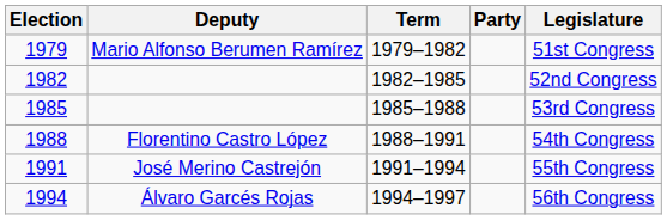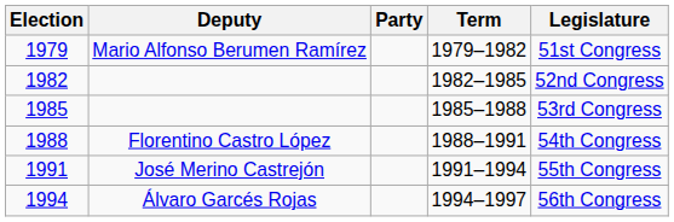 <table class="wikitable sortable" style="text-align: center">
 <tr>
 <th>Election</th>
 <th class="unsortable">Deputy</th>
+<th class="unsortable">Party</th>
 <th class="unsortable">Term</th>
-<th class="unsortable">Party</th>
 <th class="unsortable">Legislature</th>
 </tr>
 <tr>
 <td><a href='#'>1979</a></td>
 <td><a href='#'>Mario Alfonso Berumen Ramírez</a></td>
+<td></td>
 <td>1979–1982</td>
-<td></td>
 <td><a href='#'>51st Congress</a></td>
 </tr>
 <tr>
 <td><a href='#'>1982</a></td>
 <td></td>
+<td></td>
 <td>1982–1985</td>
-<td></td>
 <td><a href='#'>52nd Congress</a></td>
 </tr>
 <tr>
 <td><a href='#'>1985</a></td>
 <td></td>
+<td></td>
 <td>1985–1988</td>
-<td></td>
 <td><a href='#'>53rd Congress</a></td>
 </tr>
 <tr>
 <td><a href='#'>1988</a></td>
 <td><a href='#'>Florentino Castro López</a></td>
+<td></td>
 <td>1988–1991</td>
-<td></td>
 <td><a href='#'>54th Congress</a></td>
 </tr>
 <tr>
 <td><a href='#'>1991</a></td>
 <td><a href='#'>José Merino Castrejón</a></td>
+<td></td>
 <td>1991–1994</td>
-<td></td>
 <td><a href='#'>55th Congress</a></td>
 </tr>
 <tr>
 <td><a href='#'>1994</a></td>
 <td><a href='#'>Álvaro Garcés Rojas</a></td>
+<td></td>
 <td>1994–1997</td>
-<td></td>
 <td><a href='#'>56th Congress</a></td>
 </tr>
 </table>
